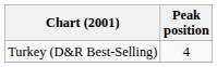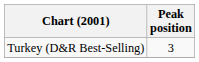 <table class="wikitable sortable">
 <tr>
 <th align="left">Chart (2001)</th>
 <th align="center">Peak<br>position</th>
 </tr>
 <tr>
 <td align="left">Turkey (D&R Best-Selling)</td>
-<td align="center">4</td>
+<td align="center">3</td>
 </tr>
 <tr>
 </tr>
 </table>
